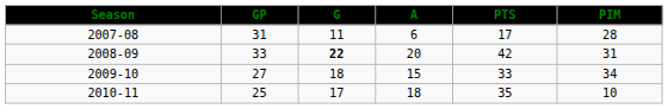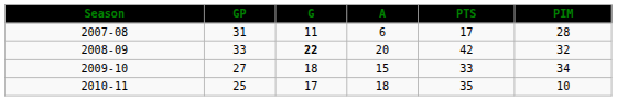 <table class="wikitable" width="80%">
 <tr align="center"  style=" background:black;color:green;">
 <td><strong>Season</strong></td>
 <td><strong>GP</strong></td>
 <td><strong>G</strong></td>
 <td><strong>A</strong></td>
 <td><strong>PTS</strong></td>
 <td><strong>PIM</strong></td>
 </tr>
 <tr align="center" bgcolor="">
 <td>2007-08</td>
 <td>31</td>
 <td>11</td>
 <td>6</td>
 <td>17</td>
 <td>28</td>
 </tr>
 <tr align="center" bgcolor="">
 <td>2008-09</td>
 <td>33</td>
 <td><strong>22</strong></td>
 <td>20</td>
 <td>42</td>
-<td>31</td>
+<td>32</td>
 </tr>
 <tr align="center" bgcolor="">
 <td>2009-10</td>
 <td>27</td>
 <td>18</td>
 <td>15</td>
 <td>33</td>
 <td>34</td>
 </tr>
 <tr align="center" bgcolor="">
 <td>2010-11</td>
 <td>25</td>
 <td>17</td>
 <td>18</td>
 <td>35</td>
 <td>10</td>
 </tr>
 </table>
